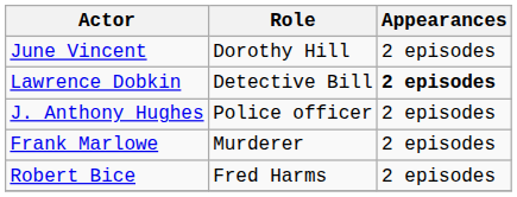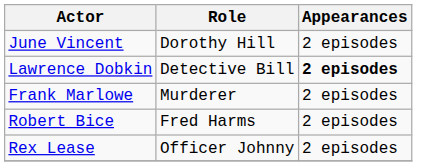 <table class="wikitable">
 <tr>
 <th>Actor</th>
 <th>Role</th>
 <th>Appearances</th>
 </tr>
 <tr>
 <td><a href='#'>June Vincent</a></td>
 <td>Dorothy Hill</td>
 <td>2 episodes</td>
 </tr>
 <tr>
 <td><a href='#'>Lawrence Dobkin</a></td>
 <td>Detective Bill</td>
 <td><strong>2 episodes</strong></td>
 </tr>
 <tr>
-<td><a href='#'>J. Anthony Hughes</a></td>
-<td>Police officer</td>
-<td>2 episodes</td>
-</tr>
-<tr>
 <td><a href='#'>Frank Marlowe</a></td>
 <td>Murderer</td>
 <td>2 episodes</td>
 </tr>
 <tr>
 <td><a href='#'>Robert Bice</a></td>
 <td>Fred Harms</td>
 <td>2 episodes</td>
 </tr>
 <tr>
+<td><a href='#'>Rex Lease</a></td>
+<td>Officer Johnny</td>
+<td>2 episodes</td>
+</tr>
+<tr>
 </tr>
 </table>
